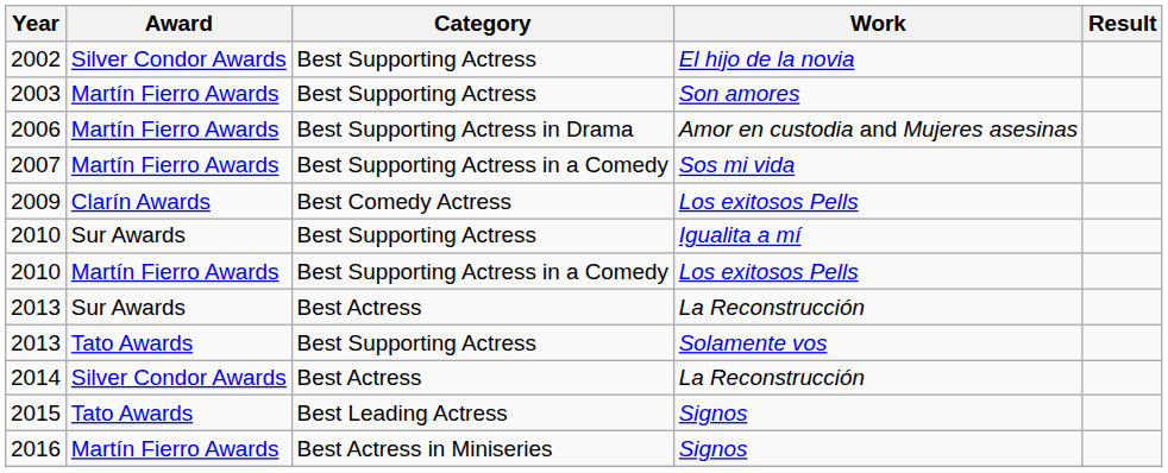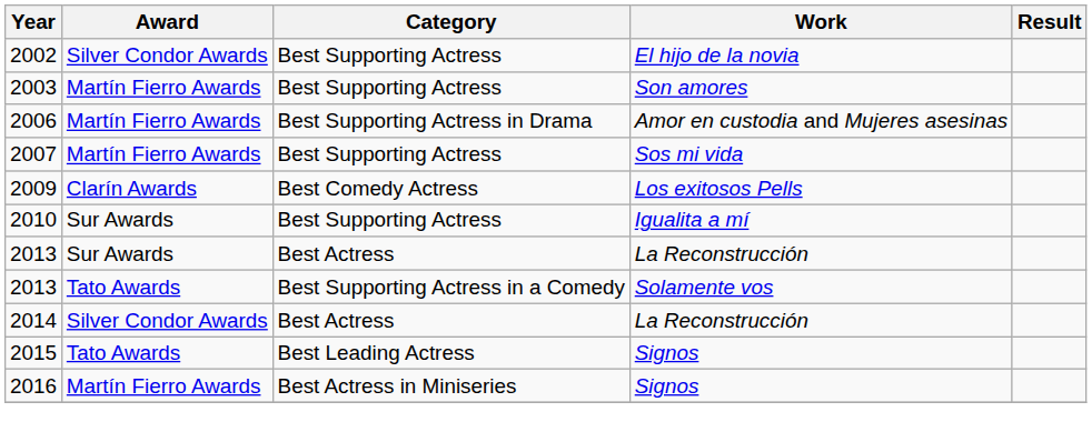 <table class="wikitable" style="font-size: 90%;">
 <tr>
 <th>Year</th>
 <th>Award</th>
 <th>Category</th>
 <th>Work</th>
 <th>Result</th>
 </tr>
 <tr>
 <td>2002</td>
 <td><a href='#'>Silver Condor Awards</a></td>
 <td>Best Supporting Actress</td>
 <td><em><a href='#'>El hijo de la novia</a></em></td>
 <td></td>
 </tr>
 <tr>
 <td>2003</td>
 <td><a href='#'>Martín Fierro Awards</a></td>
 <td>Best Supporting Actress</td>
 <td><em><a href='#'>Son amores</a></em></td>
 <td></td>
 </tr>
 <tr>
 <td>2006</td>
 <td><a href='#'>Martín Fierro Awards</a></td>
 <td>Best Supporting Actress in Drama</td>
 <td><em>Amor en custodia</em> and <em>Mujeres asesinas</em></td>
 <td></td>
 </tr>
 <tr>
 <td>2007</td>
 <td><a href='#'>Martín Fierro Awards</a></td>
-<td>Best Supporting Actress in a Comedy</td>
+<td>Best Supporting Actress</td>
 <td><em><a href='#'>Sos mi vida</a></em></td>
 <td></td>
 </tr>
 <tr>
 <td>2009</td>
 <td><a href='#'>Clarín Awards</a></td>
 <td>Best Comedy Actress</td>
 <td><em><a href='#'>Los exitosos Pells</a></em></td>
 <td></td>
 </tr>
 <tr>
 <td>2010</td>
 <td>Sur Awards</td>
 <td>Best Supporting Actress</td>
 <td><em><a href='#'>Igualita a mí</a></em></td>
 <td></td>
 </tr>
 <tr>
-<td>2010</td>
-<td><a href='#'>Martín Fierro Awards</a></td>
-<td>Best Supporting Actress in a Comedy</td>
-<td><em><a href='#'>Los exitosos Pells</a></em></td>
-<td></td>
-</tr>
-<tr>
 <td>2013</td>
 <td>Sur Awards</td>
 <td>Best Actress</td>
 <td><em>La Reconstrucción</em></td>
 <td></td>
 </tr>
 <tr>
 <td>2013</td>
 <td><a href='#'>Tato Awards</a></td>
-<td>Best Supporting Actress</td>
+<td>Best Supporting Actress in a Comedy</td>
 <td><em><a href='#'>Solamente vos</a></em></td>
 <td></td>
 </tr>
 <tr>
 <td>2014</td>
 <td><a href='#'>Silver Condor Awards</a></td>
 <td>Best Actress</td>
 <td><em>La Reconstrucción</em></td>
 <td></td>
 </tr>
 <tr>
 <td>2015</td>
 <td><a href='#'>Tato Awards</a></td>
 <td>Best Leading Actress</td>
 <td><em><a href='#'>Signos</a></em></td>
 <td></td>
 </tr>
 <tr>
 <td>2016</td>
 <td><a href='#'>Martín Fierro Awards</a></td>
 <td>Best Actress in Miniseries</td>
 <td><em><a href='#'>Signos</a></em></td>
 <td></td>
 </tr>
 <tr>
 </tr>
 </table>
